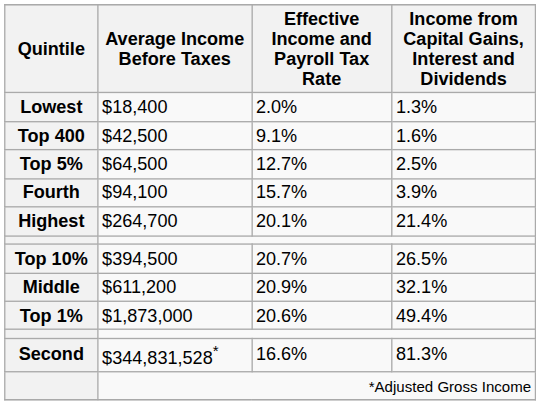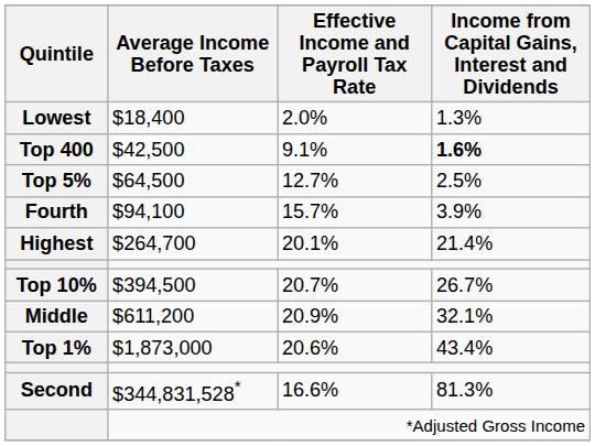 <table class="wikitable" align="right" style="margin:0 0 1em 1em; font-size: 85%; width:400px;">
 <tr>
 </tr>
 <tr>
 <th width=70>Quintile</th>
 <th width=120>Average Income Before Taxes</th>
 <th width=120>Effective Income and Payroll Tax Rate</th>
 <th width=120>Income from Capital Gains, Interest and Dividends</th>
 </tr>
 <tr>
 <th>Lowest</th>
 <td>$18,400</td>
 <td>2.0%</td>
 <td>1.3%</td>
 </tr>
 <tr>
 <th>Top 400</th>
 <td>$42,500</td>
 <td>9.1%</td>
-<td>1.6%</td>
+<td><strong>1.6%</strong></td>
 </tr>
 <tr>
 <th>Top 5%</th>
 <td>$64,500</td>
 <td>12.7%</td>
 <td>2.5%</td>
 </tr>
 <tr>
 <th>Fourth</th>
 <td>$94,100</td>
 <td>15.7%</td>
 <td>3.9%</td>
 </tr>
 <tr>
 <th>Highest</th>
 <td>$264,700</td>
 <td>20.1%</td>
 <td>21.4%</td>
 </tr>
 <tr>
 <th></th>
 <td colspan="3" style="text-align: right;"></td>
 </tr>
 <tr>
 <th>Top 10%</th>
 <td>$394,500</td>
 <td>20.7%</td>
-<td>26.5%</td>
+<td>26.7%</td>
 </tr>
 <tr>
 <th>Middle</th>
 <td>$611,200</td>
 <td>20.9%</td>
 <td>32.1%</td>
 </tr>
 <tr>
 <th>Top 1%</th>
 <td>$1,873,000</td>
 <td>20.6%</td>
-<td>49.4%</td>
+<td>43.4%</td>
 </tr>
 <tr>
 <th></th>
 <td colspan="3" style="text-align: right;"></td>
 </tr>
 <tr>
 <th>Second</th>
 <td>$344,831,528<sup>*</sup></td>
 <td>16.6%</td>
 <td>81.3%</td>
 </tr>
 <tr>
 <th></th>
 <td colspan="3" style="text-align: right;"><small>*Adjusted Gross Income</small></td>
 </tr>
 <tr>
 </tr>
 </table>
